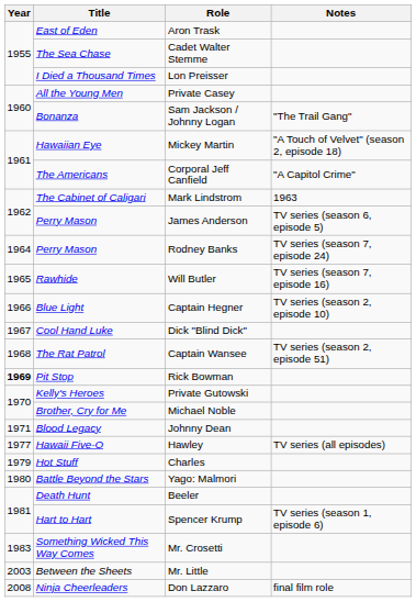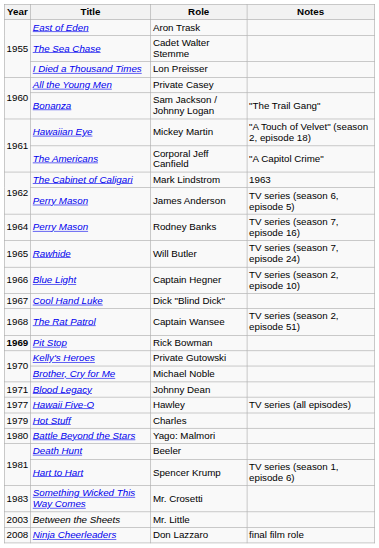 <table class="wikitable sortable plainrowheaders">
 <tr>
 <th scope="col">Year</th>
 <th scope="col">Title</th>
 <th scope="col">Role</th>
 <th scope="col">Notes</th>
 </tr>
 <tr>
 <td rowspan=3>1955</td>
 <td><em><a href='#'>East of Eden</a></em></td>
 <td>Aron Trask</td>
 <td></td>
 </tr>
 <tr>
 <td><em><a href='#'>The Sea Chase</a></em></td>
 <td>Cadet Walter Stemme</td>
 <td></td>
 </tr>
 <tr>
 <td><em><a href='#'>I Died a Thousand Times</a></em></td>
 <td>Lon Preisser</td>
 <td></td>
 </tr>
 <tr>
 <td rowspan=2>1960</td>
 <td><em><a href='#'>All the Young Men</a></em></td>
 <td>Private Casey</td>
 <td></td>
 </tr>
 <tr>
 <td><em><a href='#'>Bonanza</a></em></td>
 <td>Sam Jackson / Johnny Logan</td>
 <td>"The Trail Gang"</td>
 </tr>
 <tr>
 <td rowspan=2>1961</td>
 <td><em><a href='#'>Hawaiian Eye</a></em></td>
 <td>Mickey Martin</td>
 <td>"A Touch of Velvet" (season 2, episode 18)</td>
 </tr>
 <tr>
 <td><em><a href='#'>The Americans</a></em></td>
 <td>Corporal Jeff Canfield</td>
 <td>"A Capitol Crime"</td>
 </tr>
 <tr>
 <td rowspan=2>1962</td>
 <td><em><a href='#'>The Cabinet of Caligari</a></em></td>
 <td>Mark Lindstrom</td>
 <td>1963</td>
 </tr>
 <tr 77 Sunset Strip ( TV Series) Season 5 Episode 32  "The Lady in the Sun">
 <td><em><a href='#'>Perry Mason</a></em></td>
 <td>James Anderson</td>
 <td>TV series (season 6, episode 5)</td>
 </tr>
 <tr>
 <td>1964</td>
 <td><em><a href='#'>Perry Mason</a></em></td>
 <td>Rodney Banks</td>
-<td>TV series (season 7, episode 24)</td>
+<td>TV series (season 7, episode 16)</td>
 </tr>
 <tr>
 <td>1965</td>
 <td><em><a href='#'>Rawhide</a></em></td>
 <td>Will Butler</td>
-<td>TV series (season 7, episode 16)</td>
+<td>TV series (season 7, episode 24)</td>
 </tr>
 <tr>
 <td>1966</td>
 <td><em><a href='#'>Blue Light</a></em></td>
 <td>Captain Hegner</td>
 <td>TV series (season 2, episode 10)</td>
 </tr>
 <tr>
 <td>1967</td>
 <td><em><a href='#'>Cool Hand Luke</a></em></td>
 <td>Dick "Blind Dick"</td>
 <td></td>
 </tr>
 <tr>
 <td>1968</td>
 <td><em><a href='#'>The Rat Patrol</a></em></td>
 <td>Captain Wansee</td>
 <td>TV series (season 2, episode 51)</td>
 </tr>
 <tr>
 <td><strong>1969</strong></td>
 <td><em><a href='#'>Pit Stop</a></em></td>
 <td>Rick Bowman</td>
 <td></td>
 </tr>
 <tr>
 <td rowspan=2>1970</td>
 <td><em><a href='#'>Kelly's Heroes</a></em></td>
 <td>Private Gutowski</td>
 <td></td>
 </tr>
 <tr>
 <td><em><a href='#'>Brother, Cry for Me</a></em></td>
 <td>Michael Noble</td>
 <td></td>
 </tr>
 <tr>
 <td>1971</td>
 <td><em><a href='#'>Blood Legacy</a></em></td>
 <td>Johnny Dean</td>
 <td></td>
 </tr>
 <tr>
 <td>1977</td>
 <td><em><a href='#'>Hawaii Five-O</a></em></td>
 <td>Hawley</td>
 <td>TV series (all episodes)</td>
 </tr>
 <tr>
 <td>1979</td>
 <td><em><a href='#'>Hot Stuff</a></em></td>
 <td>Charles</td>
 <td></td>
 </tr>
 <tr>
 <td>1980</td>
 <td><em><a href='#'>Battle Beyond the Stars</a></em></td>
 <td>Yago: Malmori</td>
 <td></td>
 </tr>
 <tr>
 <td rowspan=2>1981</td>
 <td><em><a href='#'>Death Hunt</a></em></td>
 <td>Beeler</td>
 <td></td>
 </tr>
 <tr>
 <td><em><a href='#'>Hart to Hart</a></em></td>
 <td>Spencer Krump</td>
 <td>TV series (season 1, episode 6)</td>
 </tr>
 <tr>
 <td>1983</td>
 <td><em><a href='#'>Something Wicked This Way Comes</a></em></td>
 <td>Mr. Crosetti</td>
 <td></td>
 </tr>
 <tr>
 <td>2003</td>
 <td><em>Between the Sheets</em></td>
 <td>Mr. Little</td>
 <td></td>
 </tr>
 <tr>
 <td>2008</td>
 <td><em><a href='#'>Ninja Cheerleaders</a></em></td>
 <td>Don Lazzaro</td>
 <td>final film role</td>
 </tr>
 </table>
